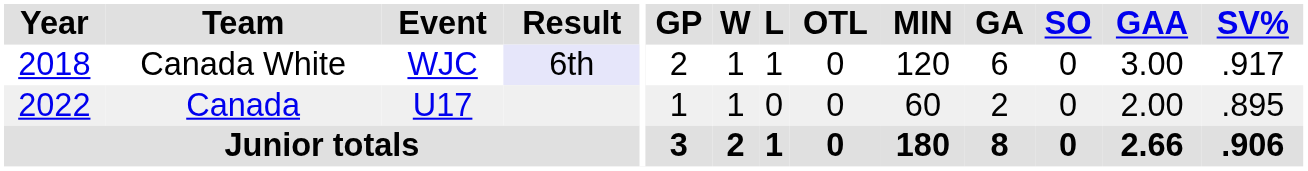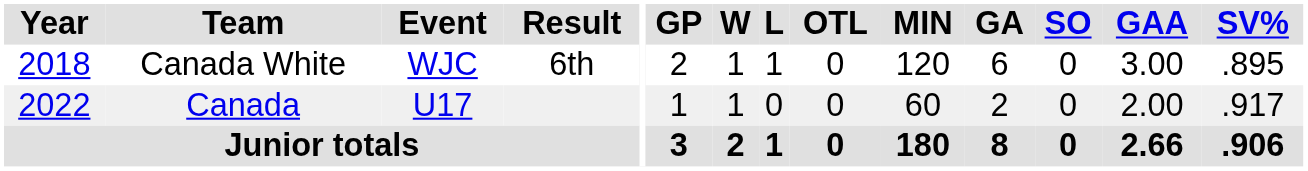 <table border="0" cellpadding="1" cellspacing="0" ID="Table3" style="text-align:center; width:40em">
 <tr ALIGN="center" bgcolor="#e0e0e0">
 <th>Year</th>
 <th>Team</th>
 <th>Event</th>
 <th>Result</th>
 <th rowspan="99" bgcolor="#ffffff"></th>
 <th>GP</th>
 <th>W</th>
 <th>L</th>
 <th>OTL</th>
 <th>MIN</th>
 <th>GA</th>
 <th><a href='#'>SO</a></th>
 <th><a href='#'>GAA</a></th>
 <th><a href='#'>SV%</a></th>
 </tr>
 <tr>
 <td><a href='#'>2018</a></td>
 <td>Canada White</td>
 <td><a href='#'>WJC</a></td>
-<td style="background: lavender;">6th</td>
+<td>6th</td>
 <td>2</td>
 <td>1</td>
 <td>1</td>
 <td>0</td>
 <td>120</td>
 <td>6</td>
 <td>0</td>
 <td>3.00</td>
-<td>.917</td>
+<td>.895</td>
 </tr>
 <tr bgcolor="#f0f0f0">
 <td><a href='#'>2022</a></td>
 <td><a href='#'>Canada</a></td>
 <td><a href='#'>U17</a></td>
 <td></td>
 <td>1</td>
 <td>1</td>
 <td>0</td>
 <td>0</td>
 <td>60</td>
 <td>2</td>
 <td>0</td>
 <td>2.00</td>
-<td>.895</td>
+<td>.917</td>
 </tr>
 <tr bgcolor="#e0e0e0">
 <th colspan=4>Junior totals</th>
 <th>3</th>
 <th>2</th>
 <th>1</th>
 <th>0</th>
 <th>180</th>
 <th>8</th>
 <th>0</th>
 <th>2.66</th>
 <th>.906</th>
 </tr>
 </table>
